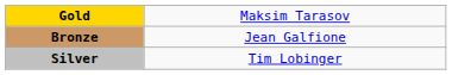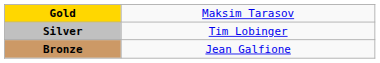 <table class="wikitable" style=" text-align:center; " width="35%">
 <tr>
 <td bgcolor="gold"><strong>Gold</strong></td>
 <td><a href='#'>Maksim Tarasov</a><br>  <small><em></em></small></td>
 </tr>
 <tr>
+<td bgcolor="silver"><strong>Silver</strong></td>
+<td><a href='#'>Tim Lobinger</a><br> <small><em></em></small></td>
+</tr>
+<tr>
 <td bgcolor="CC9966"><strong>Bronze</strong></td>
 <td><a href='#'>Jean Galfione</a><br>  <small><em></em></small></td>
 </tr>
-<tr>
-<td bgcolor="silver"><strong>Silver</strong></td>
-<td><a href='#'>Tim Lobinger</a><br> <small><em></em></small></td>
-</tr>
 </table>
